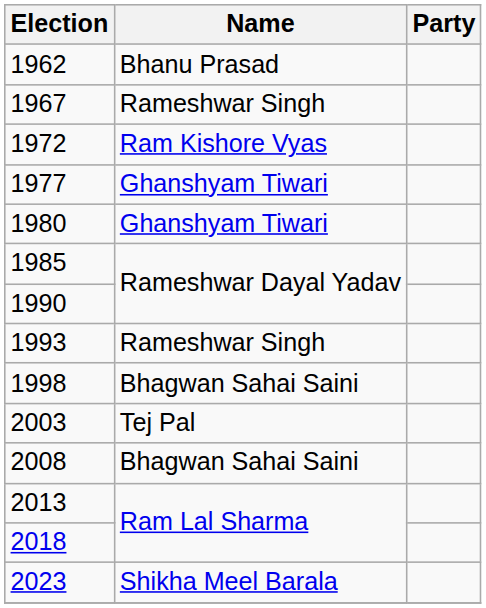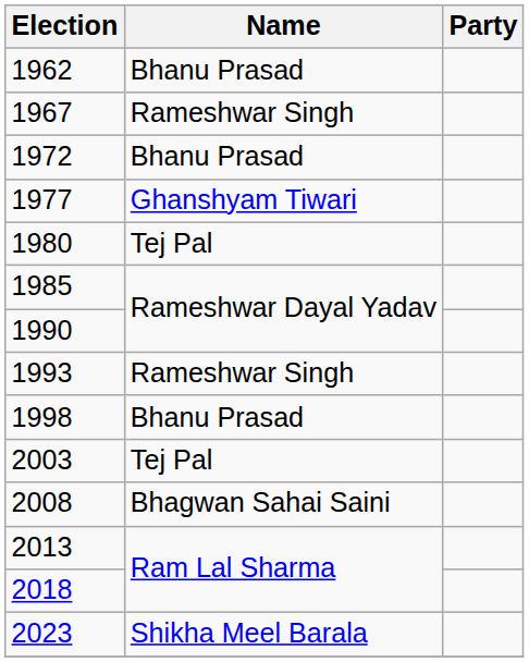 <table class="wikitable sortable">
 <tr>
 <th>Election</th>
 <th>Name</th>
 <th colspan=2>Party</th>
 </tr>
 <tr>
 <td>1962</td>
 <td>Bhanu Prasad</td>
 <td></td>
 </tr>
 <tr>
 <td>1967</td>
 <td>Rameshwar Singh</td>
 </tr>
 <tr>
 <td>1972</td>
-<td><a href='#'>Ram Kishore Vyas</a></td>
+<td>Bhanu Prasad</td>
 <td></td>
 </tr>
 <tr>
 <td>1977</td>
 <td><a href='#'>Ghanshyam Tiwari</a></td>
 <td></td>
 </tr>
 <tr>
 <td>1980</td>
-<td><a href='#'>Ghanshyam Tiwari</a></td>
+<td>Tej Pal</td>
 <td></td>
 </tr>
 <tr>
 <td>1985</td>
 <td rowspan=2>Rameshwar Dayal Yadav</td>
 <td></td>
 </tr>
 <tr>
 <td>1990</td>
 <td></td>
 </tr>
 <tr>
 <td>1993</td>
 <td>Rameshwar Singh</td>
 <td></td>
 </tr>
 <tr>
 <td>1998</td>
-<td>Bhagwan Sahai Saini</td>
+<td>Bhanu Prasad</td>
 <td></td>
 </tr>
 <tr>
 <td>2003</td>
 <td>Tej Pal</td>
 <td></td>
 </tr>
 <tr>
 <td>2008</td>
 <td>Bhagwan Sahai Saini</td>
 <td></td>
 </tr>
 <tr>
 <td>2013</td>
 <td rowspan=2><a href='#'>Ram Lal Sharma</a></td>
 <td></td>
 </tr>
 <tr>
 <td><a href='#'>2018</a></td>
 </tr>
 <tr>
 <td><a href='#'>2023</a></td>
 <td><a href='#'>Shikha Meel Barala</a></td>
 <td></td>
 </tr>
 <tr>
 </tr>
 </table>
